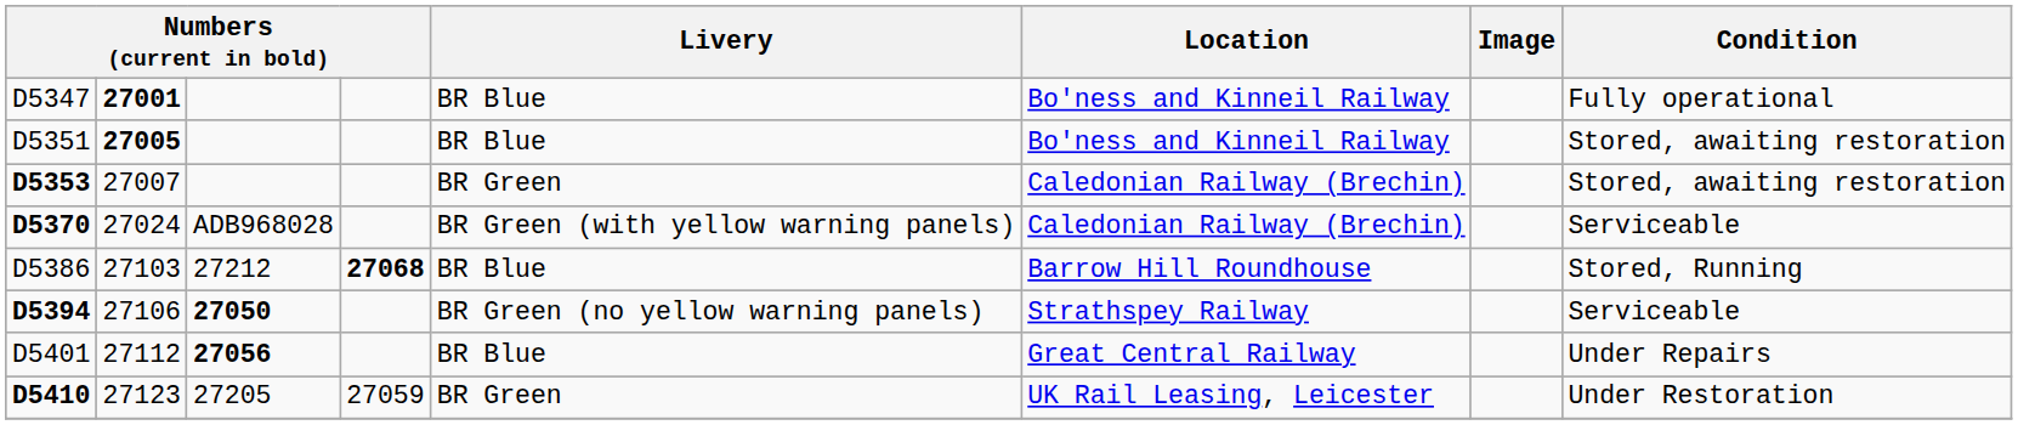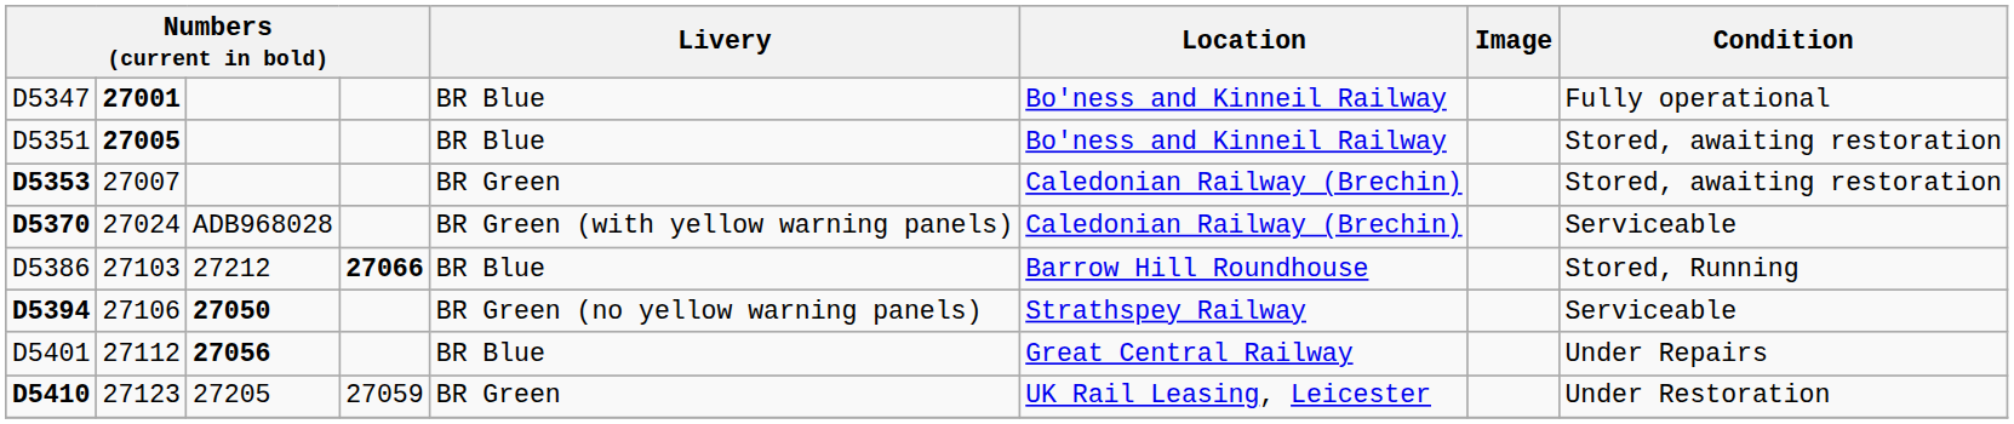 <table class="wikitable" style=text-align:centre>
 <tr>
 <th colspan=4>Numbers <br><small>(current in bold)</small></th>
 <th>Livery</th>
 <th>Location</th>
 <th>Image</th>
 <th>Condition</th>
 </tr>
 <tr>
 <td>D5347</td>
 <td><strong>27001</strong></td>
 <td></td>
 <td></td>
 <td align=left>BR Blue</td>
 <td align=left><a href='#'>Bo'ness and Kinneil Railway</a></td>
 <td align=left></td>
 <td align=left>Fully operational</td>
 </tr>
 <tr>
 <td>D5351</td>
 <td><strong>27005</strong></td>
 <td></td>
 <td></td>
 <td align=left>BR Blue</td>
 <td align=left><a href='#'>Bo'ness and Kinneil Railway</a></td>
 <td align=left></td>
 <td align=left>Stored, awaiting restoration</td>
 </tr>
 <tr>
 <td><strong>D5353</strong></td>
 <td>27007</td>
 <td></td>
 <td></td>
 <td align=left>BR Green</td>
 <td align=left><a href='#'>Caledonian Railway (Brechin)</a></td>
 <td align=left></td>
 <td align=left>Stored, awaiting restoration</td>
 </tr>
 <tr>
 <td><strong>D5370</strong></td>
 <td>27024</td>
 <td>ADB968028</td>
 <td></td>
 <td align=left>BR Green (with yellow warning panels)</td>
 <td align=left><a href='#'>Caledonian Railway (Brechin)</a></td>
 <td align=left></td>
 <td align=left>Serviceable</td>
 </tr>
 <tr>
 <td>D5386</td>
 <td>27103</td>
 <td>27212</td>
-<td><strong>27068</strong></td>
+<td><strong>27066</strong></td>
 <td align=left>BR Blue</td>
 <td align=left><a href='#'>Barrow Hill Roundhouse</a></td>
 <td align=left></td>
 <td align=left>Stored, Running</td>
 </tr>
 <tr>
 <td><strong>D5394</strong></td>
 <td>27106</td>
 <td><strong>27050</strong></td>
 <td></td>
 <td align=left>BR Green (no yellow warning panels)</td>
 <td align=left><a href='#'>Strathspey Railway</a></td>
 <td align=left></td>
 <td align=left>Serviceable</td>
 </tr>
 <tr>
 <td>D5401</td>
 <td>27112</td>
 <td><strong>27056</strong></td>
 <td></td>
 <td align=left>BR Blue</td>
 <td align=left><a href='#'>Great Central Railway</a></td>
 <td align=left></td>
 <td align=left>Under Repairs</td>
 </tr>
 <tr>
 <td><strong>D5410</strong></td>
 <td>27123</td>
 <td>27205</td>
 <td>27059</td>
 <td align=left>BR Green</td>
 <td align=left><a href='#'>UK Rail Leasing</a>, <a href='#'>Leicester</a></td>
 <td align=left></td>
 <td align=left>Under Restoration</td>
 </tr>
 <tr>
 </tr>
 </table>
